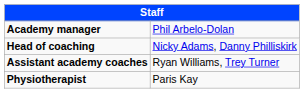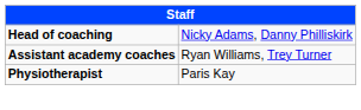 <table class="wikitable">
 <tr>
 <th style="color:white;background:#0044FF" colspan="2">Staff</th>
-</tr>
-<tr>
-<td><strong>Academy manager</strong></td>
-<td><a href='#'>Phil Arbelo-Dolan</a></td>
 </tr>
 <tr>
 <td><strong>Head of coaching</strong></td>
 <td><a href='#'>Nicky Adams</a>, <a href='#'>Danny Philliskirk</a></td>
 </tr>
 <tr>
 <td><strong>Assistant academy coaches</strong></td>
 <td>Ryan Williams, <a href='#'>Trey Turner</a></td>
 </tr>
 <tr>
 <td><strong>Physiotherapist</strong></td>
 <td>Paris Kay</td>
 </tr>
 </table>
